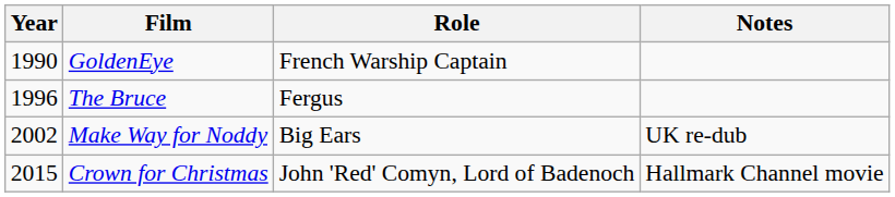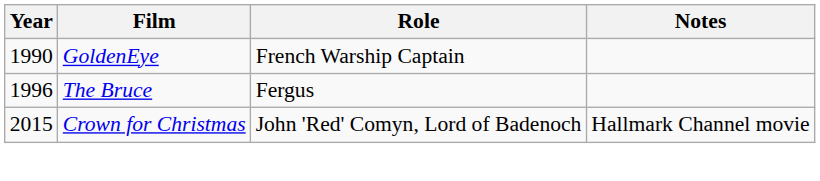 <table class="wikitable">
 <tr>
 <th>Year</th>
 <th>Film</th>
 <th>Role</th>
 <th>Notes</th>
 </tr>
 <tr>
 <td>1990</td>
 <td><em><a href='#'>GoldenEye</a></em></td>
 <td>French Warship Captain</td>
 <td></td>
 </tr>
 <tr>
 <td>1996</td>
 <td><em><a href='#'>The Bruce</a></em></td>
 <td>Fergus</td>
 <td></td>
 </tr>
 <tr>
-<td>2002</td>
-<td><em><a href='#'>Make Way for Noddy</a></em></td>
-<td>Big Ears</td>
-<td>UK re-dub</td>
-</tr>
-<tr>
 <td>2015</td>
 <td><em><a href='#'>Crown for Christmas</a></em></td>
 <td>John 'Red' Comyn, Lord of Badenoch</td>
 <td>Hallmark Channel movie</td>
 </tr>
 </table>
